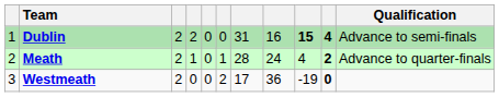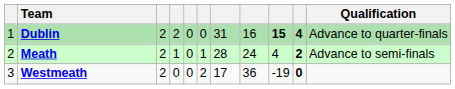 <table class="wikitable">
 <tr>
 <th width="10"></th>
 <th width="170" style="text-align:left;">Team</th>
 <th width="10"></th>
 <th width="10"></th>
 <th width="10"></th>
 <th width="10"></th>
 <th width="30"></th>
 <th width="30"></th>
 <th width="10"></th>
 <th width="10"></th>
 <th>Qualification</th>
 </tr>
 <tr style="background:#ace1af">
 <td>1</td>
 <td align="left"><strong> <a href='#'>Dublin</a></strong></td>
 <td>2</td>
 <td>2</td>
 <td>0</td>
 <td>0</td>
 <td>31</td>
 <td>16</td>
 <td><strong>15</strong></td>
 <td><strong>4</strong></td>
-<td>Advance to semi-finals</td>
+<td>Advance to quarter-finals</td>
 </tr>
 <tr style="background:#ccffcc">
 <td>2</td>
 <td align="left"><strong> <a href='#'>Meath</a></strong></td>
 <td>2</td>
 <td>1</td>
 <td>0</td>
 <td>1</td>
 <td>28</td>
 <td>24</td>
 <td>4</td>
 <td><strong>2</strong></td>
-<td>Advance to quarter-finals</td>
+<td>Advance to semi-finals</td>
 </tr>
 <tr>
 <td>3</td>
 <td align="left"><strong> <a href='#'>Westmeath</a></strong></td>
 <td>2</td>
 <td>0</td>
 <td>0</td>
 <td>2</td>
 <td>17</td>
 <td>36</td>
 <td>-19</td>
 <td><strong>0</strong></td>
 <td></td>
 </tr>
 </table>
